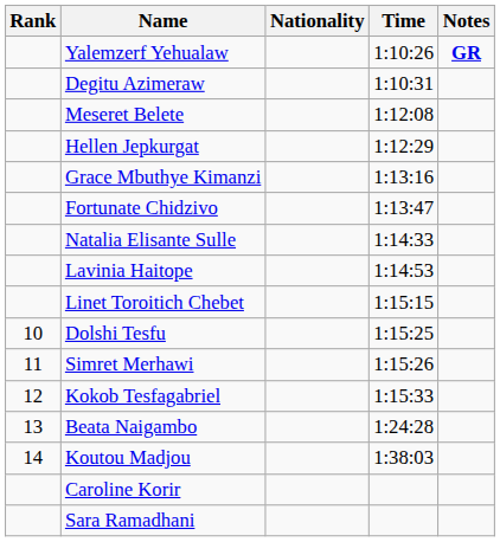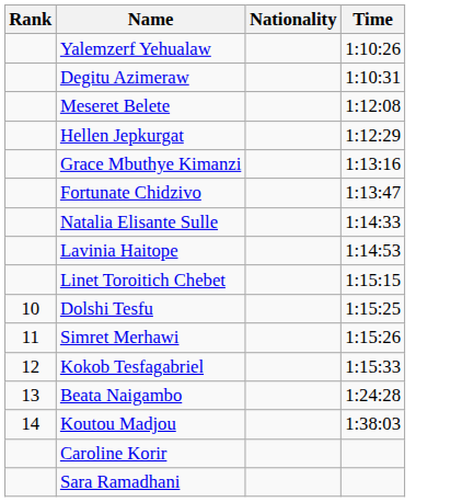 <table class="wikitable sortable" style="text-align:center">
 <tr>
 <th>Rank</th>
 <th>Name</th>
 <th>Nationality</th>
 <th>Time</th>
-<th>Notes</th>
 </tr>
 <tr>
 <td></td>
 <td align=left><a href='#'>Yalemzerf Yehualaw</a></td>
 <td align=left></td>
 <td>1:10:26</td>
-<td><strong><a href='#'>GR</a></strong></td>
 </tr>
 <tr>
 <td></td>
 <td align=left><a href='#'>Degitu Azimeraw</a></td>
 <td align=left></td>
 <td>1:10:31</td>
-<td></td>
 </tr>
 <tr>
 <td></td>
 <td align=left><a href='#'>Meseret Belete</a></td>
 <td align=left></td>
 <td>1:12:08</td>
-<td></td>
 </tr>
 <tr>
 <td></td>
 <td align=left><a href='#'>Hellen Jepkurgat</a></td>
 <td align=left></td>
 <td>1:12:29</td>
-<td></td>
 </tr>
 <tr>
 <td></td>
 <td align=left><a href='#'>Grace Mbuthye Kimanzi</a></td>
 <td align=left></td>
 <td>1:13:16</td>
-<td></td>
 </tr>
 <tr>
 <td></td>
 <td align=left><a href='#'>Fortunate Chidzivo</a></td>
 <td align=left></td>
 <td>1:13:47</td>
-<td></td>
 </tr>
 <tr>
 <td></td>
 <td align=left><a href='#'>Natalia Elisante Sulle</a></td>
 <td align=left></td>
 <td>1:14:33</td>
-<td></td>
 </tr>
 <tr>
 <td></td>
 <td align=left><a href='#'>Lavinia Haitope</a></td>
 <td align=left></td>
 <td>1:14:53</td>
-<td></td>
 </tr>
 <tr>
 <td></td>
 <td align=left><a href='#'>Linet Toroitich Chebet</a></td>
 <td align=left></td>
 <td>1:15:15</td>
-<td></td>
 </tr>
 <tr>
 <td>10</td>
 <td align=left><a href='#'>Dolshi Tesfu</a></td>
 <td align=left></td>
 <td>1:15:25</td>
-<td></td>
 </tr>
 <tr>
 <td>11</td>
 <td align=left><a href='#'>Simret Merhawi</a></td>
 <td align=left></td>
 <td>1:15:26</td>
-<td></td>
 </tr>
 <tr>
 <td>12</td>
 <td align=left><a href='#'>Kokob Tesfagabriel</a></td>
 <td align=left></td>
 <td>1:15:33</td>
-<td></td>
 </tr>
 <tr>
 <td>13</td>
 <td align=left><a href='#'>Beata Naigambo</a></td>
 <td align=left></td>
 <td>1:24:28</td>
-<td></td>
 </tr>
 <tr>
 <td>14</td>
 <td align=left><a href='#'>Koutou Madjou</a></td>
 <td align=left></td>
 <td>1:38:03</td>
-<td></td>
 </tr>
 <tr>
 <td></td>
 <td align=left><a href='#'>Caroline Korir</a></td>
 <td align=left></td>
-<td></td>
 <td></td>
 </tr>
 <tr>
 <td></td>
 <td align=left><a href='#'>Sara Ramadhani</a></td>
 <td align=left></td>
 <td></td>
-<td></td>
 </tr>
 </table>
